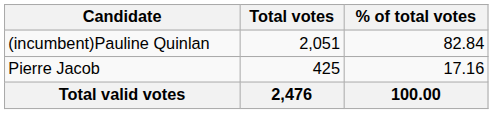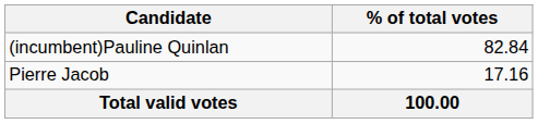 <table class="wikitable" width="475">
 <tr>
 <th align="left">Candidate</th>
-<th align="right">Total votes</th>
 <th align="right">% of total votes</th>
 </tr>
 <tr>
 <td align="left">(incumbent)Pauline Quinlan</td>
-<td align="right">2,051</td>
 <td align="right">82.84</td>
 </tr>
 <tr>
 <td align="left">Pierre Jacob</td>
-<td align="right">425</td>
 <td align="right">17.16</td>
 </tr>
 <tr bgcolor="#EEEEEE">
 <th align="left">Total valid votes</th>
-<th align="right"><strong>2,476</strong></th>
 <th align="right"><strong>100.00</strong></th>
 </tr>
 </table>
